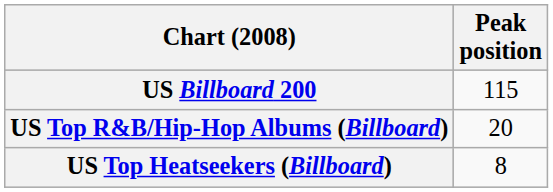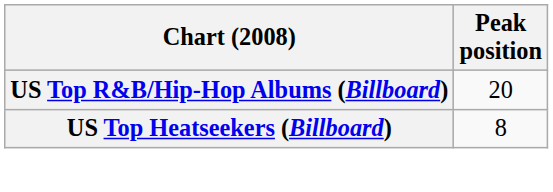 <table class="wikitable sortable plainrowheaders" style="text-align:center;">
 <tr>
 <th scope="col">Chart (2008)</th>
 <th scope="col">Peak<br>position</th>
-</tr>
-<tr>
-<th scope="row">US <a href='#'><em>Billboard</em> 200</a></th>
-<td>115</td>
 </tr>
 <tr>
 <th scope="row">US <a href='#'>Top R&B/Hip-Hop Albums</a> (<em><a href='#'>Billboard</a></em>)</th>
 <td>20</td>
 </tr>
 <tr>
 <th scope="row">US <a href='#'>Top Heatseekers</a> (<em><a href='#'>Billboard</a></em>)</th>
 <td>8</td>
 </tr>
 </table>
